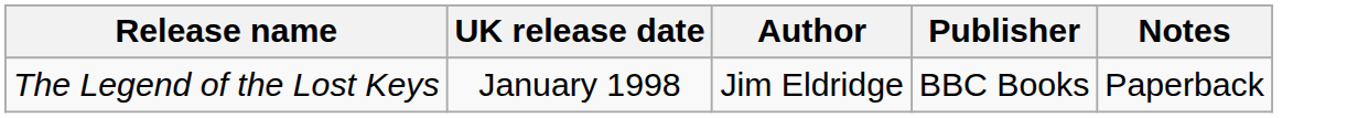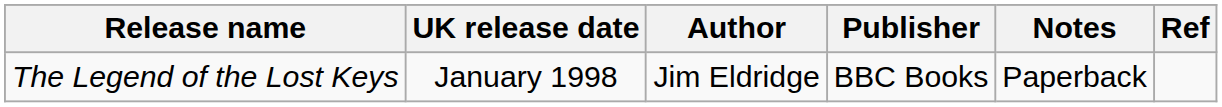 <table class="wikitable">
 <tr>
 <th>Release name</th>
 <th>UK release date</th>
 <th>Author</th>
 <th>Publisher</th>
 <th>Notes</th>
+<th>Ref</th>
 </tr>
 <tr>
 <td align="center"><em>The Legend of the Lost Keys </em></td>
 <td align="center">January 1998</td>
 <td align="center">Jim Eldridge</td>
 <td align="center">BBC Books</td>
 <td align="center">Paperback</td>
+<td></td>
 </tr>
 </table>
